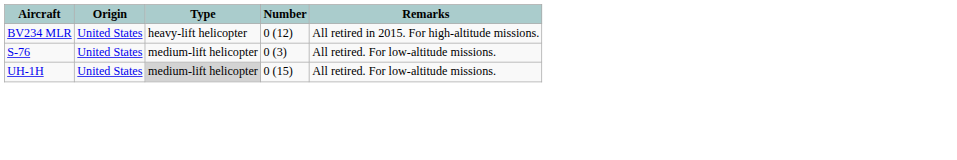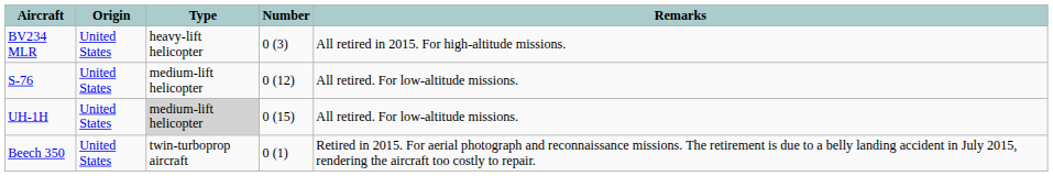 <table class = "wikitable">
 <tr>
 <th style = "text-align:center; background:#acc;">Aircraft</th>
 <th style = "text-align: center; background:#acc;">Origin</th>
 <th style = "text-align:l center; background:#acc;">Type</th>
 <th style="text-align:center; background:#acc;">Number</th>
 <th style="text-align: center; background:#acc;">Remarks</th>
 </tr>
 <tr>
 <td><a href='#'>BV234 MLR</a></td>
 <td><a href='#'>United States</a></td>
 <td>heavy-lift helicopter</td>
-<td>0 (12)</td>
+<td>0 (3)</td>
 <td>All retired in 2015. For high-altitude missions.</td>
 </tr>
 <tr>
 <td><a href='#'>S-76</a></td>
 <td><a href='#'>United States</a></td>
 <td>medium-lift helicopter</td>
-<td>0 (3)</td>
+<td>0 (12)</td>
 <td>All retired. For low-altitude missions.</td>
 </tr>
 <tr>
 <td><a href='#'>UH-1H</a></td>
 <td><a href='#'>United States</a></td>
 <td style="background: lightgrey;">medium-lift helicopter</td>
 <td>0 (15)</td>
 <td>All retired. For low-altitude missions.</td>
 </tr>
+<tr>
+<td><a href='#'>Beech 350</a></td>
+<td><a href='#'>United States</a></td>
+<td>twin-turboprop aircraft</td>
+<td>0 (1)</td>
+<td>Retired in 2015. For aerial photograph and reconnaissance missions. The retirement is due to a belly landing accident in July 2015, rendering the aircraft too costly to repair.</td>
+</tr>
 </table>
